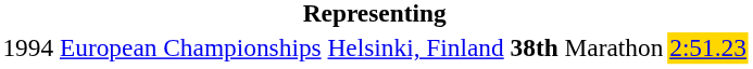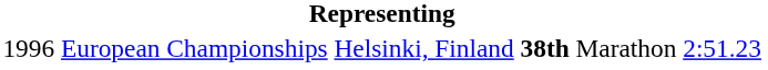 <table>
 <tr>
 <th colspan="6">Representing </th>
 </tr>
 <tr>
-<td>1994</td>
+<td>1996</td>
 <td><a href='#'>European Championships</a></td>
 <td><a href='#'>Helsinki, Finland</a></td>
 <td><strong>38th</strong></td>
 <td>Marathon</td>
-<td style="background: gold;"><a href='#'>2:51.23</a></td>
+<td><a href='#'>2:51.23</a></td>
 </tr>
 </table>
